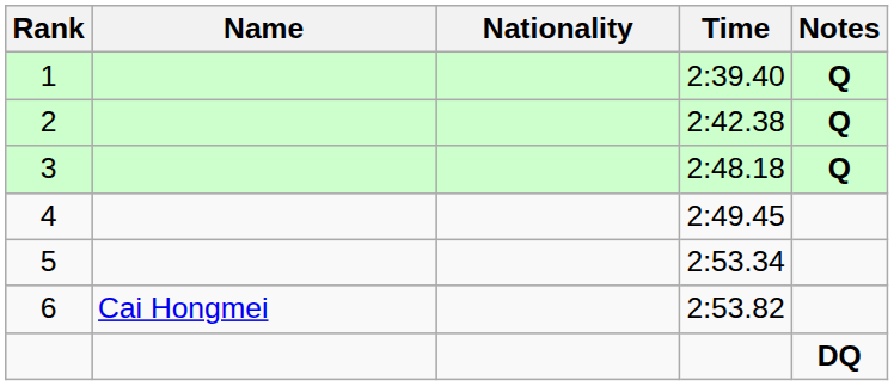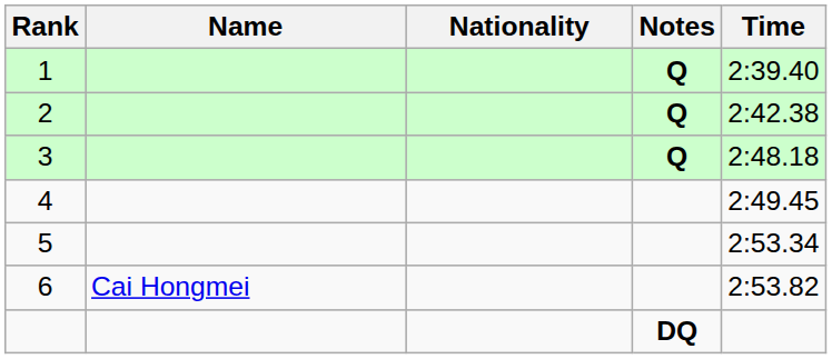 <table class="wikitable sortable" style="text-align:center">
 <tr>
 <th>Rank</th>
 <th style="width:180px">Name</th>
 <th style="width:125px">Nationality</th>
+<th>Notes</th>
 <th>Time</th>
-<th>Notes</th>
 </tr>
 <tr style="background:#cfc;">
 <td>1</td>
 <td style="text-align:left;"></td>
 <td style="text-align:left;"></td>
+<td><strong>Q</strong></td>
 <td>2:39.40</td>
-<td><strong>Q</strong></td>
 </tr>
 <tr style="background:#cfc;">
 <td>2</td>
 <td style="text-align:left;"></td>
 <td style="text-align:left;"></td>
+<td><strong>Q</strong></td>
 <td>2:42.38</td>
-<td><strong>Q</strong></td>
 </tr>
 <tr style="background:#cfc;">
 <td>3</td>
 <td style="text-align:left;"></td>
 <td style="text-align:left;"></td>
+<td><strong>Q</strong></td>
 <td>2:48.18</td>
-<td><strong>Q</strong></td>
 </tr>
 <tr>
 <td>4</td>
 <td style="text-align:left;"></td>
 <td style="text-align:left;"></td>
+<td></td>
 <td>2:49.45</td>
-<td></td>
 </tr>
 <tr>
 <td>5</td>
 <td style="text-align:left;"></td>
 <td style="text-align:left;"></td>
+<td></td>
 <td>2:53.34</td>
-<td></td>
 </tr>
 <tr>
 <td>6</td>
 <td style="text-align:left;"><a href='#'>Cai Hongmei</a></td>
 <td style="text-align:left;"></td>
+<td></td>
 <td>2:53.82</td>
-<td></td>
 </tr>
 <tr>
 <td></td>
 <td style="text-align:left;"></td>
 <td style="text-align:left;"></td>
+<td><strong>DQ</strong></td>
 <td></td>
-<td><strong>DQ</strong></td>
 </tr>
 </table>
